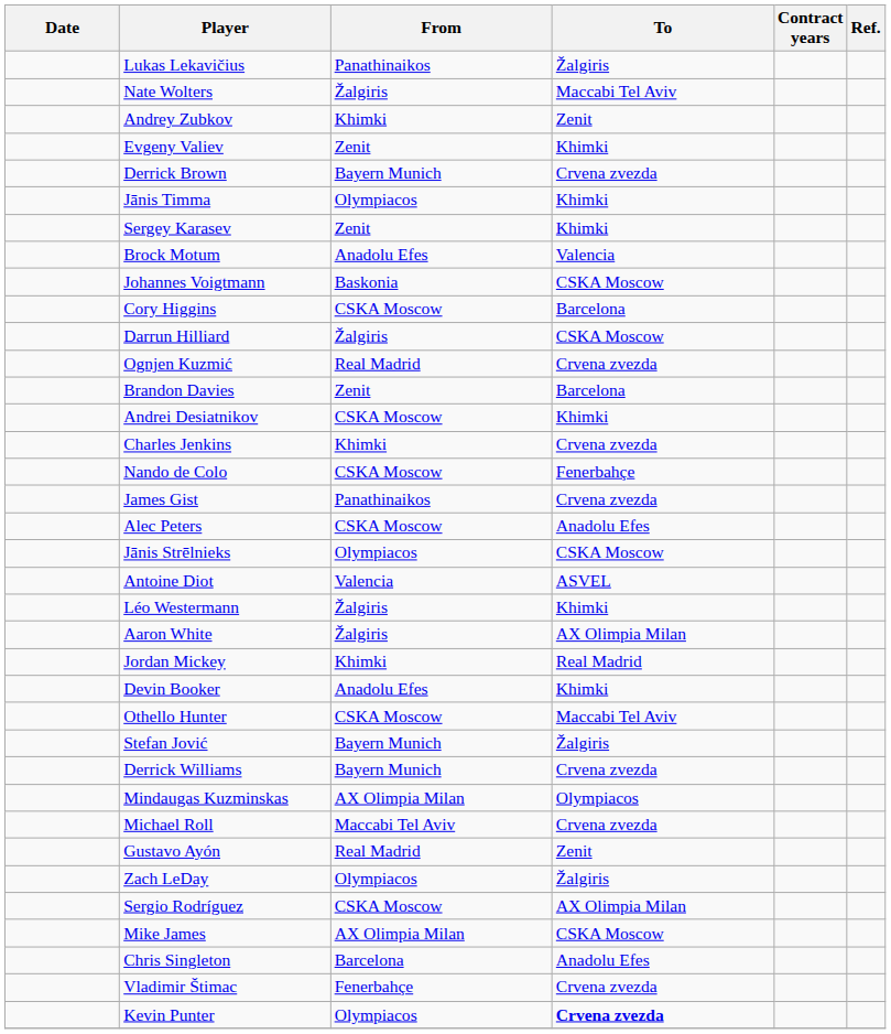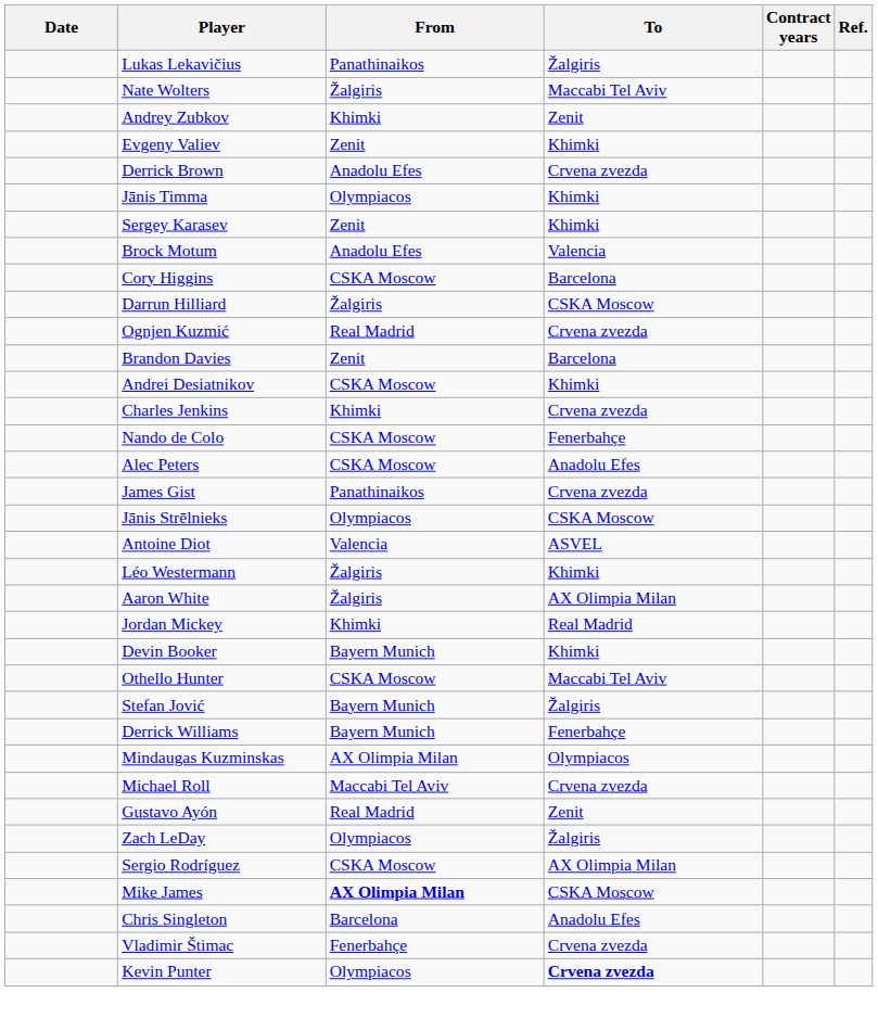 <table class="wikitable sortable">
 <tr>
 <th width=100>Date</th>
 <th width=190>Player</th>
 <th style="width:200px;">From</th>
 <th style="width:200px;">To</th>
 <th>Contract<br>years</th>
 <th>Ref.</th>
 </tr>
 <tr>
 <td></td>
 <td> <a href='#'>Lukas Lekavičius</a></td>
 <td> <a href='#'>Panathinaikos</a></td>
 <td> <a href='#'>Žalgiris</a></td>
 <td></td>
 <td></td>
 </tr>
 <tr>
 <td></td>
 <td> <a href='#'>Nate Wolters</a></td>
 <td> <a href='#'>Žalgiris</a></td>
 <td> <a href='#'>Maccabi Tel Aviv</a></td>
 <td></td>
 <td></td>
 </tr>
 <tr>
 <td></td>
 <td> <a href='#'>Andrey Zubkov</a></td>
 <td> <a href='#'>Khimki</a></td>
 <td> <a href='#'>Zenit</a></td>
 <td></td>
 <td></td>
 </tr>
 <tr>
 <td></td>
 <td> <a href='#'>Evgeny Valiev</a></td>
 <td> <a href='#'>Zenit</a></td>
 <td> <a href='#'>Khimki</a></td>
 <td></td>
 <td></td>
 </tr>
 <tr>
 <td></td>
 <td> <a href='#'>Derrick Brown</a></td>
-<td> <a href='#'>Bayern Munich</a></td>
+<td> <a href='#'>Anadolu Efes</a></td>
 <td> <a href='#'>Crvena zvezda</a></td>
 <td></td>
 <td></td>
 </tr>
 <tr>
 <td></td>
 <td> <a href='#'>Jānis Timma</a></td>
 <td> <a href='#'>Olympiacos</a></td>
 <td> <a href='#'>Khimki</a></td>
 <td></td>
 <td></td>
 </tr>
 <tr>
 <td></td>
 <td> <a href='#'>Sergey Karasev</a></td>
 <td> <a href='#'>Zenit</a></td>
 <td> <a href='#'>Khimki</a></td>
 <td></td>
 <td></td>
 </tr>
 <tr>
 <td></td>
 <td> <a href='#'>Brock Motum</a></td>
 <td> <a href='#'>Anadolu Efes</a></td>
 <td> <a href='#'>Valencia</a></td>
-<td></td>
-<td></td>
-</tr>
-<tr>
-<td></td>
-<td> <a href='#'>Johannes Voigtmann</a></td>
-<td> <a href='#'>Baskonia</a></td>
-<td> <a href='#'>CSKA Moscow</a></td>
 <td></td>
 <td></td>
 </tr>
 <tr>
 <td></td>
 <td> <a href='#'>Cory Higgins</a></td>
 <td> <a href='#'>CSKA Moscow</a></td>
 <td> <a href='#'>Barcelona</a></td>
 <td></td>
 <td></td>
 </tr>
 <tr>
 <td></td>
 <td> <a href='#'>Darrun Hilliard</a></td>
 <td> <a href='#'>Žalgiris</a></td>
 <td> <a href='#'>CSKA Moscow</a></td>
 <td></td>
 <td></td>
 </tr>
 <tr>
 <td></td>
 <td> <a href='#'>Ognjen Kuzmić</a></td>
 <td> <a href='#'>Real Madrid</a></td>
 <td> <a href='#'>Crvena zvezda</a></td>
 <td></td>
 <td></td>
 </tr>
 <tr>
 <td></td>
 <td> <a href='#'>Brandon Davies</a></td>
 <td> <a href='#'>Zenit</a></td>
 <td> <a href='#'>Barcelona</a></td>
 <td></td>
 <td></td>
 </tr>
 <tr>
 <td></td>
 <td> <a href='#'>Andrei Desiatnikov</a></td>
 <td> <a href='#'>CSKA Moscow</a></td>
 <td> <a href='#'>Khimki</a></td>
 <td></td>
 <td></td>
 </tr>
 <tr>
 <td></td>
 <td> <a href='#'>Charles Jenkins</a></td>
 <td> <a href='#'>Khimki</a></td>
 <td> <a href='#'>Crvena zvezda</a></td>
 <td></td>
 <td></td>
 </tr>
 <tr>
 <td></td>
 <td> <a href='#'>Nando de Colo</a></td>
 <td> <a href='#'>CSKA Moscow</a></td>
 <td> <a href='#'>Fenerbahçe</a></td>
 <td></td>
 <td></td>
 </tr>
 <tr>
 <td></td>
-<td> <a href='#'>James Gist</a></td>
-<td> <a href='#'>Panathinaikos</a></td>
-<td> <a href='#'>Crvena zvezda</a></td>
+<td> <a href='#'>Alec Peters</a></td>
+<td> <a href='#'>CSKA Moscow</a></td>
+<td> <a href='#'>Anadolu Efes</a></td>
 <td></td>
 <td></td>
 </tr>
 <tr>
 <td></td>
-<td> <a href='#'>Alec Peters</a></td>
-<td> <a href='#'>CSKA Moscow</a></td>
-<td> <a href='#'>Anadolu Efes</a></td>
+<td> <a href='#'>James Gist</a></td>
+<td> <a href='#'>Panathinaikos</a></td>
+<td> <a href='#'>Crvena zvezda</a></td>
 <td></td>
 <td></td>
 </tr>
 <tr>
 <td></td>
 <td> <a href='#'>Jānis Strēlnieks</a></td>
 <td> <a href='#'>Olympiacos</a></td>
 <td> <a href='#'>CSKA Moscow</a></td>
 <td></td>
 <td></td>
 </tr>
 <tr>
 <td></td>
 <td> <a href='#'>Antoine Diot</a></td>
 <td> <a href='#'>Valencia</a></td>
 <td> <a href='#'>ASVEL</a></td>
 <td></td>
 <td></td>
 </tr>
 <tr>
 <td></td>
 <td> <a href='#'>Léo Westermann</a></td>
 <td> <a href='#'>Žalgiris</a></td>
 <td> <a href='#'>Khimki</a></td>
 <td></td>
 <td></td>
 </tr>
 <tr>
 <td></td>
 <td> <a href='#'>Aaron White</a></td>
 <td> <a href='#'>Žalgiris</a></td>
 <td> <a href='#'>AX Olimpia Milan</a></td>
 <td></td>
 <td></td>
 </tr>
 <tr>
 <td></td>
 <td> <a href='#'>Jordan Mickey</a></td>
 <td> <a href='#'>Khimki</a></td>
 <td> <a href='#'>Real Madrid</a></td>
 <td></td>
 <td></td>
 </tr>
 <tr>
 <td></td>
 <td> <a href='#'>Devin Booker</a></td>
-<td> <a href='#'>Anadolu Efes</a></td>
+<td> <a href='#'>Bayern Munich</a></td>
 <td> <a href='#'>Khimki</a></td>
 <td></td>
 <td></td>
 </tr>
 <tr>
 <td></td>
 <td> <a href='#'>Othello Hunter</a></td>
 <td> <a href='#'>CSKA Moscow</a></td>
 <td> <a href='#'>Maccabi Tel Aviv</a></td>
 <td></td>
 <td></td>
 </tr>
 <tr>
 <td></td>
 <td> <a href='#'>Stefan Jović</a></td>
 <td> <a href='#'>Bayern Munich</a></td>
 <td> <a href='#'>Žalgiris</a></td>
 <td></td>
 <td></td>
 </tr>
 <tr>
 <td></td>
 <td> <a href='#'>Derrick Williams</a></td>
 <td> <a href='#'>Bayern Munich</a></td>
-<td> <a href='#'>Crvena zvezda</a></td>
+<td> <a href='#'>Fenerbahçe</a></td>
 <td></td>
 <td></td>
 </tr>
 <tr>
 <td></td>
 <td> <a href='#'>Mindaugas Kuzminskas</a></td>
 <td> <a href='#'>AX Olimpia Milan</a></td>
 <td> <a href='#'>Olympiacos</a></td>
 <td></td>
 <td></td>
 </tr>
 <tr>
 <td></td>
 <td> <a href='#'>Michael Roll</a></td>
 <td> <a href='#'>Maccabi Tel Aviv</a></td>
 <td> <a href='#'>Crvena zvezda</a></td>
 <td></td>
 <td></td>
 </tr>
 <tr>
 <td></td>
 <td> <a href='#'>Gustavo Ayón</a></td>
 <td> <a href='#'>Real Madrid</a></td>
 <td> <a href='#'>Zenit</a></td>
 <td></td>
 <td></td>
 </tr>
 <tr>
 <td></td>
 <td> <a href='#'>Zach LeDay</a></td>
 <td> <a href='#'>Olympiacos</a></td>
 <td> <a href='#'>Žalgiris</a></td>
 <td></td>
 <td></td>
 </tr>
 <tr>
 <td></td>
 <td> <a href='#'>Sergio Rodríguez</a></td>
 <td> <a href='#'>CSKA Moscow</a></td>
 <td> <a href='#'>AX Olimpia Milan</a></td>
 <td></td>
 <td></td>
 </tr>
 <tr>
 <td></td>
 <td> <a href='#'>Mike James</a></td>
-<td> <a href='#'>AX Olimpia Milan</a></td>
+<td><strong> <a href='#'>AX Olimpia Milan</a></strong></td>
 <td> <a href='#'>CSKA Moscow</a></td>
 <td></td>
 <td></td>
 </tr>
 <tr>
 <td></td>
 <td> <a href='#'>Chris Singleton</a></td>
 <td> <a href='#'>Barcelona</a></td>
 <td> <a href='#'>Anadolu Efes</a></td>
 <td></td>
 <td></td>
 </tr>
 <tr>
 <td></td>
 <td> <a href='#'>Vladimir Štimac</a></td>
 <td> <a href='#'>Fenerbahçe</a></td>
 <td> <a href='#'>Crvena zvezda</a></td>
 <td></td>
 <td></td>
 </tr>
 <tr>
 <td></td>
 <td> <a href='#'>Kevin Punter</a></td>
 <td> <a href='#'>Olympiacos</a></td>
 <td><strong> <a href='#'>Crvena zvezda</a></strong></td>
 <td></td>
 <td></td>
 </tr>
 <tr>
 </tr>
 </table>
